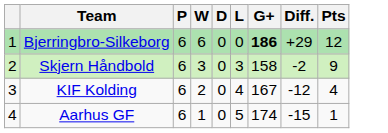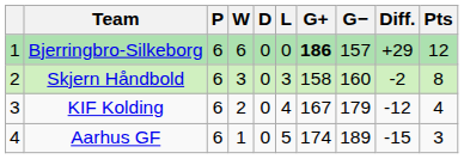 <table class="wikitable sortable" style="text-align: center;">
 <tr>
 <th align="center"></th>
 <th align="center">Team</th>
 <th align="center">P</th>
 <th align="center">W</th>
 <th align="center">D</th>
 <th align="center">L</th>
 <th align="center">G+</th>
+<th align="center">G−</th>
 <th align="center">Diff.</th>
 <th align="center">Pts</th>
 </tr>
 <tr style="background: #ACE1AF;">
 <td>1</td>
 <td><a href='#'>Bjerringbro-Silkeborg</a></td>
 <td>6</td>
 <td>6</td>
 <td>0</td>
 <td>0</td>
 <td><strong>186</strong></td>
+<td>157</td>
 <td>+29</td>
 <td>12</td>
 </tr>
 <tr style="background: #D0F0C0;">
 <td>2</td>
 <td><a href='#'>Skjern Håndbold</a></td>
 <td>6</td>
 <td>3</td>
 <td>0</td>
 <td>3</td>
 <td>158</td>
+<td>160</td>
 <td>-2</td>
-<td>9</td>
+<td>8</td>
 </tr>
 <tr>
 <td>3</td>
 <td><a href='#'>KIF Kolding</a></td>
 <td>6</td>
 <td>2</td>
 <td>0</td>
 <td>4</td>
 <td>167</td>
+<td>179</td>
 <td>-12</td>
 <td>4</td>
 </tr>
 <tr>
 <td>4</td>
 <td><a href='#'>Aarhus GF</a></td>
 <td>6</td>
 <td>1</td>
 <td>0</td>
 <td>5</td>
 <td>174</td>
+<td>189</td>
 <td>-15</td>
-<td>1</td>
+<td>3</td>
 </tr>
 </table>
